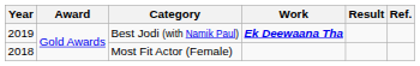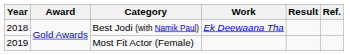 <table class="wikitable">
 <tr>
 <th>Year</th>
 <th>Award</th>
 <th>Category</th>
 <th>Work</th>
 <th>Result</th>
 <th>Ref.</th>
 </tr>
 <tr>
-<td>2019</td>
+<td>2018</td>
 <td rowspan="2"><a href='#'>Gold Awards</a></td>
 <td>Best Jodi <small>(with <a href='#'>Namik Paul</a>)</small></td>
-<td><strong><em><a href='#'>Ek Deewaana Tha</a></em></strong></td>
+<td><em><a href='#'>Ek Deewaana Tha</a></em></td>
 <td></td>
 <td></td>
 </tr>
 <tr>
-<td>2018</td>
+<td>2019</td>
 <td>Most Fit Actor (Female)</td>
 <td></td>
 <td></td>
 <td></td>
 </tr>
 </table>
